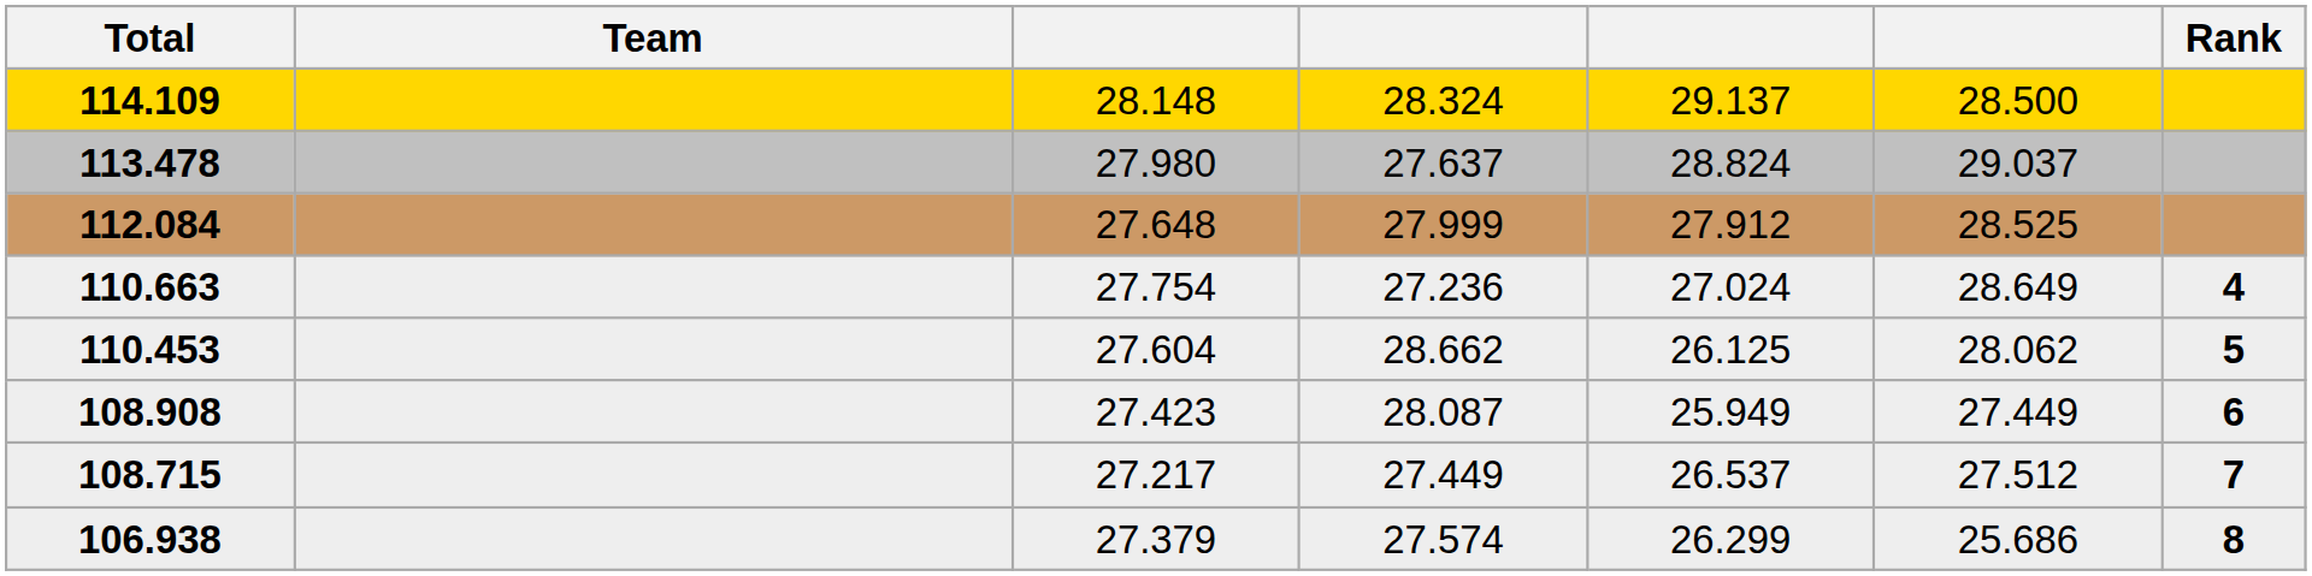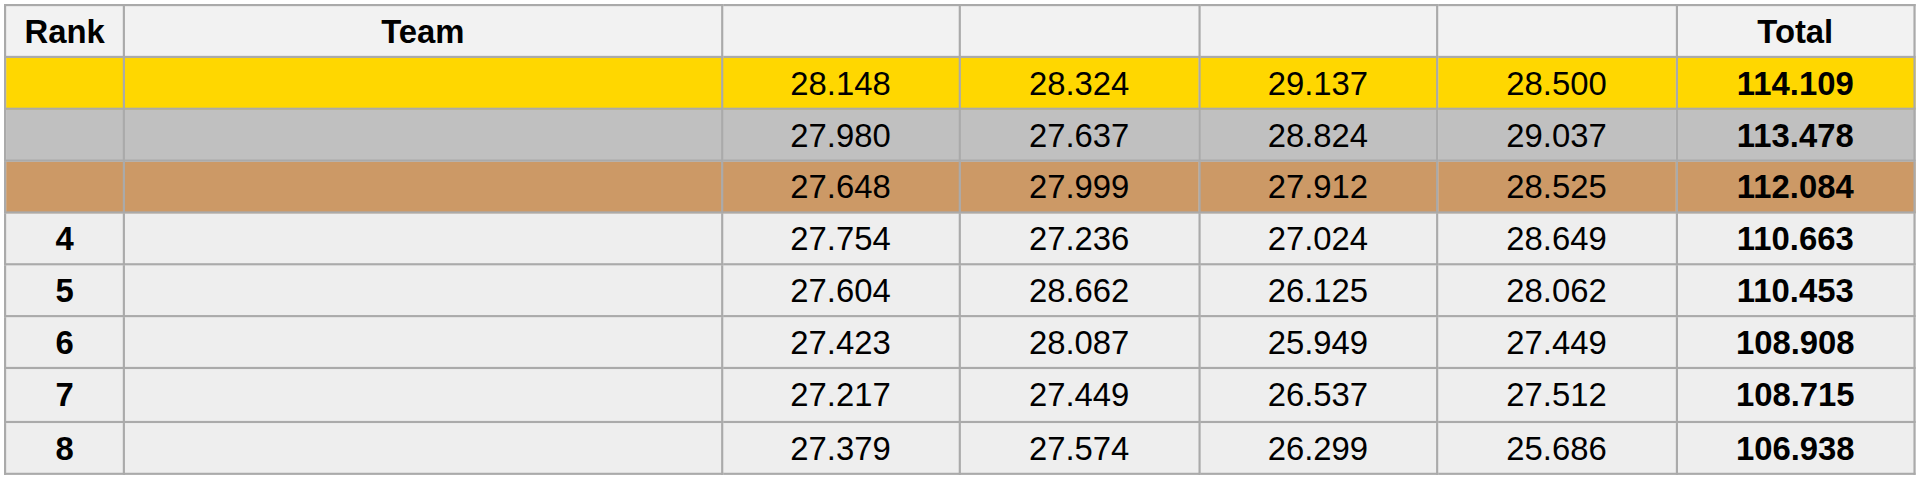 <table class="wikitable" style="text-align:center; font-size:95%">
 <tr>
-<th width="10%">Total</th>
+<th width="5%">Rank</th>
 <th width="25%">Team</th>
 <th width="10%"></th>
 <th width="10%"></th>
 <th width="10%"></th>
 <th width="10%"></th>
-<th width="5%">Rank</th>
+<th width="10%">Total</th>
 </tr>
 <tr bgcolor=gold>
-<td><strong>114.109</strong></td>
+<td></td>
 <td align="left"><strong></strong></td>
 <td>28.148</td>
 <td>28.324</td>
 <td>29.137</td>
 <td>28.500</td>
-<td></td>
+<td><strong>114.109</strong></td>
 </tr>
 <tr bgcolor=silver>
-<td><strong>113.478</strong></td>
+<td></td>
 <td align="left"><strong></strong></td>
 <td>27.980</td>
 <td>27.637</td>
 <td>28.824</td>
 <td>29.037</td>
-<td></td>
+<td><strong>113.478</strong></td>
 </tr>
 <tr bgcolor=cc9966>
-<td><strong>112.084</strong></td>
+<td></td>
 <td align="left"><strong></strong></td>
 <td>27.648</td>
 <td>27.999</td>
 <td>27.912</td>
 <td>28.525</td>
-<td></td>
+<td><strong>112.084</strong></td>
 </tr>
 <tr bgcolor=eeeeee>
-<td><strong>110.663</strong></td>
+<td><strong>4</strong></td>
 <td align="left"><strong></strong></td>
 <td>27.754</td>
 <td>27.236</td>
 <td>27.024</td>
 <td>28.649</td>
-<td><strong>4</strong></td>
+<td><strong>110.663</strong></td>
 </tr>
 <tr bgcolor=eeeeee>
-<td><strong>110.453</strong></td>
+<td><strong>5</strong></td>
 <td align="left"><strong></strong></td>
 <td>27.604</td>
 <td>28.662</td>
 <td>26.125</td>
 <td>28.062</td>
-<td><strong>5</strong></td>
+<td><strong>110.453</strong></td>
 </tr>
 <tr bgcolor=eeeeee>
-<td><strong>108.908</strong></td>
+<td><strong>6</strong></td>
 <td align="left"><strong></strong></td>
 <td>27.423</td>
 <td>28.087</td>
 <td>25.949</td>
 <td>27.449</td>
-<td><strong>6</strong></td>
+<td><strong>108.908</strong></td>
 </tr>
 <tr bgcolor=eeeeee>
-<td><strong>108.715</strong></td>
+<td><strong>7</strong></td>
 <td align="left"><strong></strong></td>
 <td>27.217</td>
 <td>27.449</td>
 <td>26.537</td>
 <td>27.512</td>
-<td><strong>7</strong></td>
+<td><strong>108.715</strong></td>
 </tr>
 <tr bgcolor=eeeeee>
-<td><strong>106.938</strong></td>
+<td><strong>8</strong></td>
 <td align="left"><strong></strong></td>
 <td>27.379</td>
 <td>27.574</td>
 <td>26.299</td>
 <td>25.686</td>
-<td><strong>8</strong></td>
+<td><strong>106.938</strong></td>
 </tr>
 </table>
